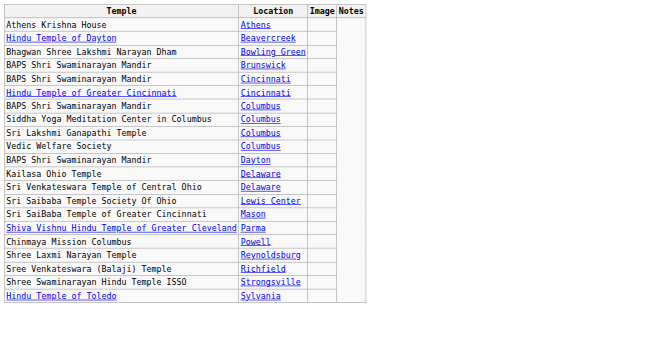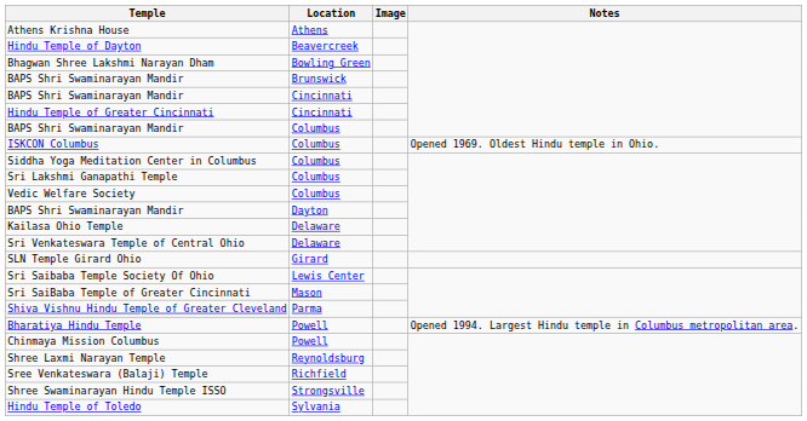 <table class="wikitable sortable" id="tableTempleWikiOH">
 <tr>
 <th>Temple</th>
 <th>Location</th>
 <th>Image</th>
 <th>Notes</th>
 </tr>
 <tr>
 <td>Athens Krishna House</td>
 <td><a href='#'>Athens</a></td>
 <td></td>
 </tr>
 <tr>
 <td><a href='#'>Hindu Temple of Dayton</a></td>
 <td><a href='#'>Beavercreek</a></td>
 <td></td>
 </tr>
 <tr>
 <td>Bhagwan Shree Lakshmi Narayan Dham</td>
 <td><a href='#'>Bowling Green</a></td>
 <td></td>
 </tr>
 <tr>
 <td>BAPS Shri Swaminarayan Mandir</td>
 <td><a href='#'>Brunswick</a></td>
 <td></td>
 </tr>
 <tr>
 <td>BAPS Shri Swaminarayan Mandir</td>
 <td><a href='#'>Cincinnati</a></td>
 <td></td>
 </tr>
 <tr>
 <td><a href='#'>Hindu Temple of Greater Cincinnati</a></td>
 <td><a href='#'>Cincinnati</a></td>
 <td></td>
 </tr>
 <tr>
 <td>BAPS Shri Swaminarayan Mandir</td>
 <td><a href='#'>Columbus</a></td>
 <td></td>
 </tr>
 <tr>
+<td><a href='#'>ISKCON Columbus</a></td>
+<td><a href='#'>Columbus</a></td>
+<td></td>
+<td>Opened 1969. Oldest Hindu temple in Ohio.</td>
+</tr>
+<tr>
 <td>Siddha Yoga Meditation Center in Columbus</td>
 <td><a href='#'>Columbus</a></td>
 <td></td>
 </tr>
 <tr>
 <td>Sri Lakshmi Ganapathi Temple</td>
 <td><a href='#'>Columbus</a></td>
 <td></td>
 </tr>
 <tr>
 <td>Vedic Welfare Society</td>
 <td><a href='#'>Columbus</a></td>
 <td></td>
 </tr>
 <tr>
 <td>BAPS Shri Swaminarayan Mandir</td>
 <td><a href='#'>Dayton</a></td>
 <td></td>
 </tr>
 <tr>
 <td>Kailasa Ohio Temple</td>
 <td><a href='#'>Delaware</a></td>
 <td></td>
 </tr>
 <tr>
 <td>Sri Venkateswara Temple of Central Ohio</td>
 <td><a href='#'>Delaware</a></td>
 <td></td>
 </tr>
 <tr>
+<td>SLN Temple Girard Ohio</td>
+<td><a href='#'>Girard</a></td>
+<td></td>
+<td></td>
+</tr>
+<tr>
 <td>Sri Saibaba Temple Society Of Ohio</td>
 <td><a href='#'>Lewis Center</a></td>
 <td></td>
 </tr>
 <tr>
 <td>Sri SaiBaba Temple of Greater Cincinnati</td>
 <td><a href='#'>Mason</a></td>
 <td></td>
 </tr>
 <tr>
 <td><a href='#'>Shiva Vishnu Hindu Temple of Greater Cleveland</a></td>
 <td><a href='#'>Parma</a></td>
 <td></td>
+</tr>
+<tr>
+<td><a href='#'>Bharatiya Hindu Temple</a></td>
+<td><a href='#'>Powell</a></td>
+<td></td>
+<td>Opened 1994. Largest Hindu temple in <a href='#'>Columbus metropolitan area</a>.</td>
 </tr>
 <tr>
 <td>Chinmaya Mission Columbus</td>
 <td><a href='#'>Powell</a></td>
 <td></td>
 </tr>
 <tr>
 <td>Shree Laxmi Narayan Temple</td>
 <td><a href='#'>Reynoldsburg</a></td>
 <td></td>
 </tr>
 <tr>
 <td>Sree Venkateswara (Balaji) Temple</td>
 <td><a href='#'>Richfield</a></td>
 <td></td>
 </tr>
 <tr>
 <td>Shree Swaminarayan Hindu Temple ISSO</td>
 <td><a href='#'>Strongsville</a></td>
 <td></td>
 </tr>
 <tr>
 <td><a href='#'>Hindu Temple of Toledo</a></td>
 <td><a href='#'>Sylvania</a></td>
 <td></td>
 </tr>
 </table>
